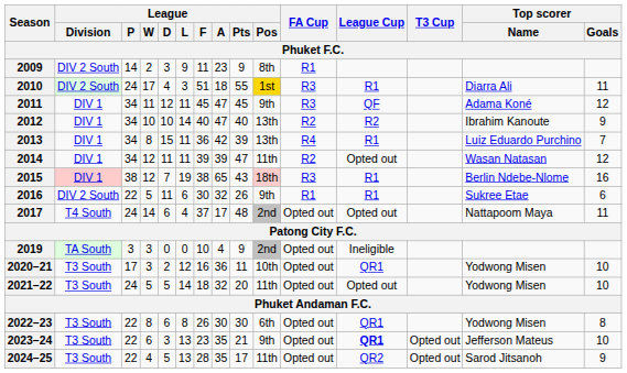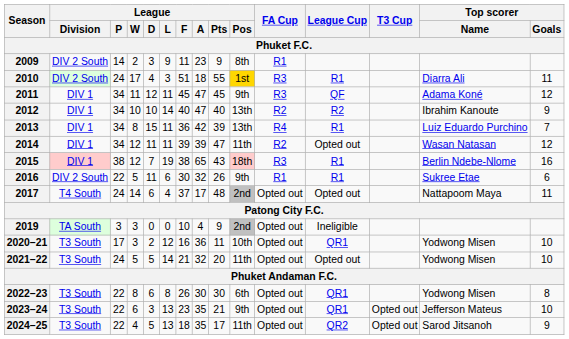 <table class="wikitable" style="text-align: center">
 <tr>
 <th rowspan=2>Season</th>
 <th colspan=9>League</th>
 <th rowspan=2><a href='#'>FA Cup</a></th>
 <th rowspan=2><a href='#'>League Cup</a></th>
 <th rowspan=2><a href='#'>T3 Cup</a></th>
 <th colspan=2>Top scorer</th>
 </tr>
 <tr>
 <th>Division</th>
 <th>P</th>
 <th>W</th>
 <th>D</th>
 <th>L</th>
 <th>F</th>
 <th>A</th>
 <th>Pts</th>
 <th>Pos</th>
 <th>Name</th>
 <th>Goals</th>
 </tr>
 <tr>
 <th colspan="17">Phuket F.C.</th>
 </tr>
 <tr>
 <th>2009</th>
 <td><a href='#'>DIV 2 South</a></td>
 <td>14</td>
 <td>2</td>
 <td>3</td>
 <td>9</td>
 <td>11</td>
 <td>23</td>
 <td>9</td>
 <td>8th</td>
 <td><a href='#'>R1</a></td>
 <td></td>
 <td></td>
 <td></td>
 <td></td>
 </tr>
 <tr>
 <th>2010</th>
 <td bgcolor="#DDFFDD"><a href='#'>DIV 2 South</a></td>
 <td>24</td>
 <td>17</td>
 <td>4</td>
 <td>3</td>
 <td>51</td>
 <td>18</td>
 <td>55</td>
 <td bgcolor=gold>1st</td>
 <td><a href='#'>R3</a></td>
 <td><a href='#'>R1</a></td>
 <td></td>
 <td align="left"> <a href='#'>Diarra Ali</a></td>
 <td>11</td>
 </tr>
 <tr>
 <th>2011</th>
 <td><a href='#'>DIV 1</a></td>
 <td>34</td>
 <td>11</td>
 <td>12</td>
 <td>11</td>
 <td>45</td>
 <td>47</td>
 <td>45</td>
 <td>9th</td>
 <td><a href='#'>R3</a></td>
 <td><a href='#'>QF</a></td>
 <td></td>
 <td align="left"> <a href='#'>Adama Koné</a></td>
 <td>12</td>
 </tr>
 <tr>
 <th>2012</th>
 <td><a href='#'>DIV 1</a></td>
 <td>34</td>
 <td>10</td>
 <td>10</td>
 <td>14</td>
 <td>40</td>
 <td>47</td>
 <td>40</td>
 <td>13th</td>
 <td><a href='#'>R2</a></td>
 <td><a href='#'>R2</a></td>
 <td></td>
 <td align="left"> Ibrahim Kanoute</td>
 <td>9</td>
 </tr>
 <tr>
 <th>2013</th>
 <td><a href='#'>DIV 1</a></td>
 <td>34</td>
 <td>8</td>
 <td>15</td>
 <td>11</td>
 <td>36</td>
 <td>42</td>
 <td>39</td>
 <td>13th</td>
 <td><a href='#'>R4</a></td>
 <td><a href='#'>R1</a></td>
 <td></td>
 <td align="left"> <a href='#'>Luiz Eduardo Purchino</a></td>
 <td>7</td>
 </tr>
 <tr>
 <th>2014</th>
 <td><a href='#'>DIV 1</a></td>
 <td>34</td>
 <td>12</td>
 <td>11</td>
 <td>11</td>
 <td>39</td>
 <td>39</td>
 <td>47</td>
 <td>11th</td>
 <td><a href='#'>R2</a></td>
 <td>Opted out</td>
 <td></td>
 <td align="left"> <a href='#'>Wasan Natasan</a></td>
 <td>12</td>
 </tr>
 <tr>
 <th>2015</th>
 <td bgcolor= "#FFCCCC"><a href='#'>DIV 1</a></td>
 <td>38</td>
 <td>12</td>
 <td>7</td>
 <td>19</td>
 <td>38</td>
 <td>65</td>
 <td>43</td>
 <td bgcolor= "#FFCCCC">18th</td>
 <td><a href='#'>R3</a></td>
 <td><a href='#'>R1</a></td>
 <td></td>
 <td align="left"> <a href='#'>Berlin Ndebe-Nlome</a></td>
 <td>16</td>
 </tr>
 <tr>
 <th>2016</th>
 <td><a href='#'>DIV 2 South</a></td>
 <td>22</td>
 <td>5</td>
 <td>11</td>
 <td>6</td>
 <td>30</td>
 <td>32</td>
 <td>26</td>
 <td>9th</td>
 <td><a href='#'>R1</a></td>
 <td><a href='#'>R1</a></td>
 <td></td>
 <td align="left"> <a href='#'>Sukree Etae</a></td>
 <td>6</td>
 </tr>
 <tr>
 <th>2017</th>
 <td><a href='#'>T4 South</a></td>
 <td>24</td>
 <td>14</td>
 <td>6</td>
 <td>4</td>
 <td>37</td>
 <td>17</td>
 <td>48</td>
 <td bgcolor=silver>2nd</td>
 <td>Opted out</td>
 <td>Opted out</td>
 <td></td>
 <td align="left"> Nattapoom Maya</td>
 <td>11</td>
 </tr>
 <tr>
 <th colspan="17">Patong City F.C.</th>
 </tr>
 <tr>
 <th>2019</th>
 <td bgcolor="#DDFFDD"><a href='#'>TA South</a></td>
 <td>3</td>
 <td>3</td>
 <td>0</td>
 <td>0</td>
 <td>10</td>
 <td>4</td>
 <td>9</td>
 <td bgcolor=silver>2nd</td>
 <td>Opted out</td>
 <td>Ineligible</td>
 <td></td>
 <td></td>
 <td></td>
 </tr>
 <tr>
 <th>2020–21</th>
 <td><a href='#'>T3 South</a></td>
 <td>17</td>
 <td>3</td>
 <td>2</td>
 <td>12</td>
 <td>16</td>
 <td>36</td>
 <td>11</td>
 <td>10th</td>
 <td>Opted out</td>
 <td><a href='#'>QR1</a></td>
 <td></td>
 <td align="left"> Yodwong Misen</td>
 <td>10</td>
 </tr>
 <tr>
 <th>2021–22</th>
 <td><a href='#'>T3 South</a></td>
 <td>24</td>
 <td>5</td>
 <td>5</td>
 <td>14</td>
-<td>18</td>
+<td>21</td>
 <td>32</td>
 <td>20</td>
 <td>11th</td>
 <td>Opted out</td>
 <td>Opted out</td>
 <td></td>
 <td align="left"> Yodwong Misen</td>
 <td>10</td>
 </tr>
 <tr>
 <th colspan="17">Phuket Andaman F.C.</th>
 </tr>
 <tr>
 <th>2022–23</th>
 <td><a href='#'>T3 South</a></td>
 <td>22</td>
 <td>8</td>
 <td>6</td>
 <td>8</td>
 <td>26</td>
 <td>30</td>
 <td>30</td>
 <td>6th</td>
 <td>Opted out</td>
 <td><a href='#'>QR1</a></td>
 <td></td>
 <td align="left"> Yodwong Misen</td>
 <td>8</td>
 </tr>
 <tr>
 <th>2023–24</th>
 <td><a href='#'>T3 South</a></td>
 <td>22</td>
 <td>6</td>
 <td>3</td>
 <td>13</td>
 <td>23</td>
 <td>35</td>
 <td>21</td>
 <td>9th</td>
 <td>Opted out</td>
-<td><strong><a href='#'>QR1</a></strong></td>
+<td><a href='#'>QR1</a></td>
 <td>Opted out</td>
 <td align="left"> Jefferson Mateus</td>
 <td>10</td>
 </tr>
 <tr>
 <th>2024–25</th>
 <td><a href='#'>T3 South</a></td>
 <td>22</td>
 <td>4</td>
 <td>5</td>
 <td>13</td>
-<td>28</td>
+<td>18</td>
 <td>35</td>
 <td>17</td>
 <td>11th</td>
 <td>Opted out</td>
 <td><a href='#'>QR2</a></td>
 <td>Opted out</td>
 <td align="left"> Sarod Jitsanoh</td>
 <td>9</td>
 </tr>
 </table>
